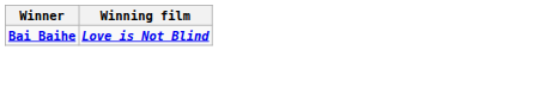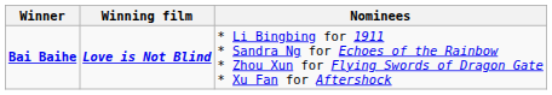 <table class="wikitable">
 <tr>
 <th>Winner</th>
 <th>Winning film</th>
+<th>Nominees</th>
 </tr>
 <tr>
 <td><strong><a href='#'>Bai Baihe</a></strong></td>
 <td><strong><em><a href='#'>Love is Not Blind</a></em></strong></td>
+<td>* <a href='#'>Li Bingbing</a> for <em><a href='#'>1911</a></em><br> * <a href='#'>Sandra Ng</a> for <em><a href='#'>Echoes of the Rainbow</a></em><br> * <a href='#'>Zhou Xun</a> for <em><a href='#'>Flying Swords of Dragon Gate</a></em><br> * <a href='#'>Xu Fan</a> for <em><a href='#'>Aftershock</a></em></td>
 </tr>
 </table>
